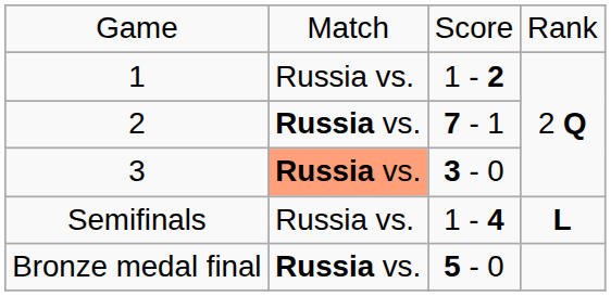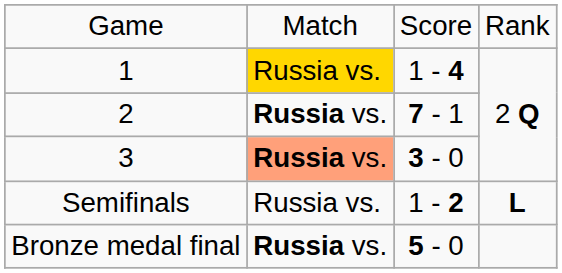 <table class="wikitable">
 <tr>
 <td style="text-align:center;">Game</td>
 <td style="text-align:center;">Match</td>
 <td style="text-align:center;">Score</td>
 <td style="text-align:center;">Rank</td>
 </tr>
 <tr>
 <td style="text-align:center;">1</td>
-<td>Russia vs. <strong></strong></td>
-<td style="text-align:center;">1 - <strong>2</strong></td>
+<td style="background: gold;">Russia vs. <strong></strong></td>
+<td style="text-align:center;">1 - <strong>4</strong></td>
 <td rowspan="3" style="text-align:center;">2 <strong>Q</strong></td>
 </tr>
 <tr>
 <td style="text-align:center;">2</td>
 <td><strong>Russia</strong> vs. </td>
 <td style="text-align:center;"><strong>7</strong> - 1</td>
 </tr>
 <tr>
 <td style="text-align:center;">3</td>
 <td style="background: lightsalmon;"><strong>Russia</strong> vs. </td>
 <td style="text-align:center;"><strong>3</strong> - 0</td>
 </tr>
 <tr>
 <td style="text-align:center;">Semifinals</td>
 <td>Russia vs. <strong></strong></td>
-<td style="text-align:center;">1 - <strong>4</strong></td>
+<td style="text-align:center;">1 - <strong>2</strong></td>
 <td style="text-align:center;"><strong>L</strong></td>
 </tr>
 <tr>
 <td style="text-align:center;">Bronze medal final</td>
 <td><strong>Russia</strong> vs. </td>
 <td style="text-align:center;"><strong>5</strong> - 0</td>
 <td style="text-align:center;"></td>
 </tr>
 </table>
